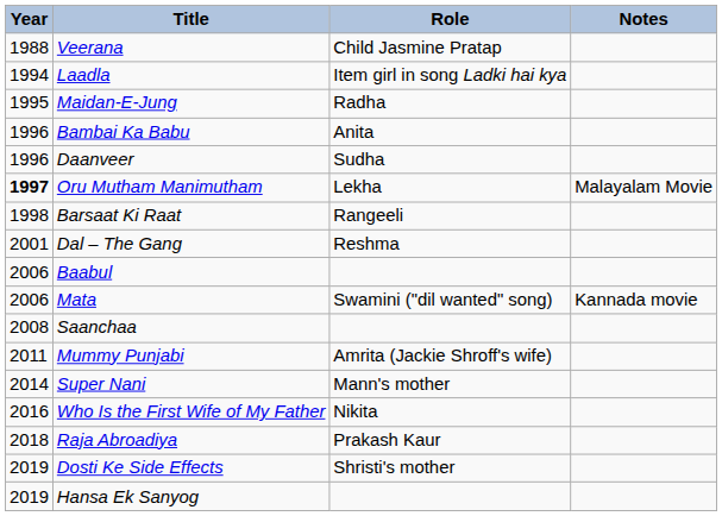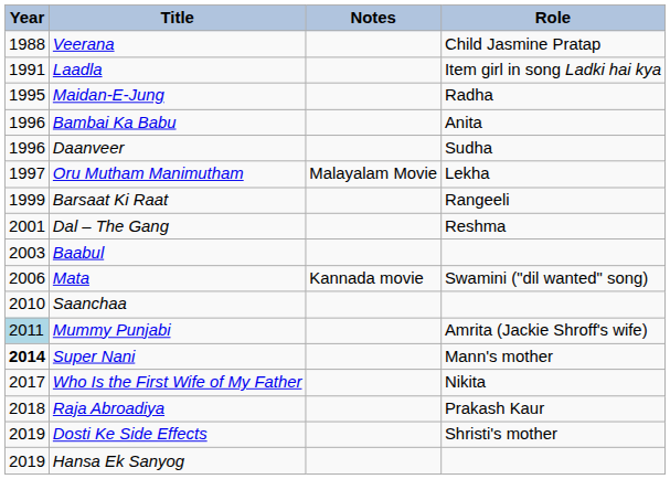 <table class="wikitable sortable">
 <tr style="text-align:center;">
 <th style="background:#B0C4DE;">Year</th>
 <th style="background:#B0C4DE;">Title</th>
+<th style="background:#B0C4DE;">Notes</th>
 <th style="background:#B0C4DE;">Role</th>
-<th style="background:#B0C4DE;">Notes</th>
 </tr>
 <tr>
 <td>1988</td>
 <td><em><a href='#'>Veerana</a></em></td>
+<td></td>
 <td>Child Jasmine Pratap</td>
-<td></td>
 </tr>
 <tr>
-<td>1994</td>
+<td>1991</td>
 <td><em><a href='#'>Laadla</a></em></td>
+<td></td>
 <td>Item girl in song <em>Ladki hai kya</em></td>
-<td></td>
 </tr>
 <tr>
 <td>1995</td>
 <td><em><a href='#'>Maidan-E-Jung</a></em></td>
+<td></td>
 <td>Radha</td>
-<td></td>
 </tr>
 <tr>
 <td>1996</td>
 <td><em><a href='#'>Bambai Ka Babu</a></em></td>
+<td></td>
 <td>Anita</td>
-<td></td>
 </tr>
 <tr>
 <td>1996</td>
 <td><em>Daanveer</em></td>
+<td></td>
 <td>Sudha</td>
-<td></td>
 </tr>
 <tr>
-<td><strong>1997</strong></td>
+<td>1997</td>
 <td><em><a href='#'>Oru Mutham Manimutham</a></em></td>
+<td>Malayalam Movie</td>
 <td>Lekha</td>
-<td>Malayalam Movie</td>
 </tr>
 <tr>
-<td>1998</td>
+<td>1999</td>
 <td><em>Barsaat Ki Raat</em></td>
+<td></td>
 <td>Rangeeli</td>
-<td></td>
 </tr>
 <tr>
 <td>2001</td>
 <td><em>Dal – The Gang</em></td>
+<td></td>
 <td>Reshma</td>
-<td></td>
 </tr>
 <tr>
-<td>2006</td>
+<td>2003</td>
 <td><em><a href='#'>Baabul</a></em></td>
 <td></td>
 <td></td>
 </tr>
 <tr>
 <td>2006</td>
 <td><em><a href='#'>Mata</a></em></td>
+<td>Kannada movie</td>
 <td>Swamini ("dil wanted" song)</td>
-<td>Kannada movie</td>
 </tr>
 <tr>
-<td>2008</td>
+<td>2010</td>
 <td><em>Saanchaa</em></td>
 <td></td>
 <td></td>
 </tr>
 <tr>
-<td>2011</td>
+<td style="background: lightblue;">2011</td>
 <td><em><a href='#'>Mummy Punjabi</a></em></td>
+<td></td>
 <td>Amrita (Jackie Shroff's wife)</td>
-<td></td>
 </tr>
 <tr>
-<td>2014</td>
+<td><strong>2014</strong></td>
 <td><em><a href='#'>Super Nani</a></em></td>
+<td></td>
 <td>Mann's mother</td>
-<td></td>
 </tr>
 <tr>
-<td>2016</td>
+<td>2017</td>
 <td><em><a href='#'>Who Is the First Wife of My Father</a></em></td>
+<td></td>
 <td>Nikita</td>
-<td></td>
 </tr>
 <tr>
 <td>2018</td>
 <td><em><a href='#'>Raja Abroadiya</a></em></td>
+<td></td>
 <td>Prakash Kaur</td>
-<td></td>
 </tr>
 <tr>
 <td>2019</td>
 <td><em><a href='#'>Dosti Ke Side Effects</a></em></td>
+<td></td>
 <td>Shristi's mother</td>
-<td></td>
 </tr>
 <tr>
 <td>2019</td>
 <td><em>Hansa Ek Sanyog</em></td>
 <td></td>
 <td></td>
 </tr>
 </table>
